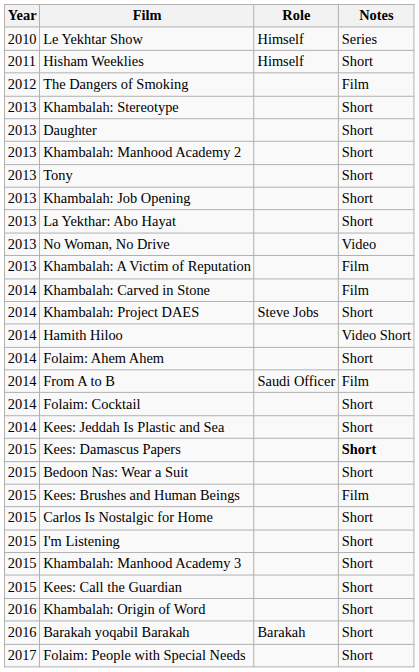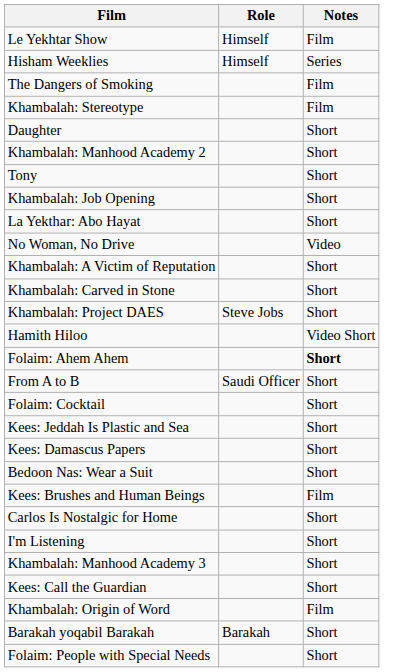 <table class="wikitable sortable">
 <tr>
-<th>Year</th>
 <th>Film</th>
 <th>Role</th>
 <th>Notes</th>
 </tr>
 <tr>
-<td>2010</td>
 <td>Le Yekhtar Show</td>
+<td>Himself</td>
+<td>Film</td>
+</tr>
+<tr>
+<td>Hisham Weeklies</td>
 <td>Himself</td>
 <td>Series</td>
 </tr>
 <tr>
-<td>2011</td>
-<td>Hisham Weeklies</td>
-<td>Himself</td>
-<td>Short</td>
-</tr>
-<tr>
-<td>2012</td>
 <td>The Dangers of Smoking</td>
 <td></td>
 <td>Film</td>
 </tr>
 <tr>
-<td>2013</td>
 <td>Khambalah: Stereotype</td>
 <td></td>
-<td>Short</td>
+<td>Film</td>
 </tr>
 <tr>
-<td>2013</td>
 <td>Daughter</td>
 <td></td>
 <td>Short</td>
 </tr>
 <tr>
-<td>2013</td>
 <td>Khambalah: Manhood Academy 2</td>
 <td></td>
 <td>Short</td>
 </tr>
 <tr>
-<td>2013</td>
 <td>Tony</td>
 <td></td>
 <td>Short</td>
 </tr>
 <tr>
-<td>2013</td>
 <td>Khambalah: Job Opening</td>
 <td></td>
 <td>Short</td>
 </tr>
 <tr>
-<td>2013</td>
 <td>La Yekthar: Abo Hayat</td>
 <td></td>
 <td>Short</td>
 </tr>
 <tr>
-<td>2013</td>
 <td>No Woman, No Drive</td>
 <td></td>
 <td>Video</td>
 </tr>
 <tr>
-<td>2013</td>
 <td>Khambalah: A Victim of Reputation</td>
 <td></td>
-<td>Film</td>
+<td>Short</td>
 </tr>
 <tr>
-<td>2014</td>
 <td>Khambalah: Carved in Stone</td>
 <td></td>
-<td>Film</td>
+<td>Short</td>
 </tr>
 <tr>
-<td>2014</td>
 <td>Khambalah: Project DAES</td>
 <td>Steve Jobs</td>
 <td>Short</td>
 </tr>
 <tr>
-<td>2014</td>
 <td>Hamith Hiloo</td>
 <td></td>
 <td>Video Short</td>
 </tr>
 <tr>
-<td>2014</td>
 <td>Folaim: Ahem Ahem</td>
 <td></td>
+<td><strong>Short</strong></td>
+</tr>
+<tr>
+<td>From A to B</td>
+<td>Saudi Officer</td>
 <td>Short</td>
 </tr>
 <tr>
-<td>2014</td>
-<td>From A to B</td>
-<td>Saudi Officer</td>
-<td>Film</td>
-</tr>
-<tr>
-<td>2014</td>
 <td>Folaim: Cocktail</td>
 <td></td>
 <td>Short</td>
 </tr>
 <tr>
-<td>2014</td>
 <td>Kees: Jeddah Is Plastic and Sea</td>
 <td></td>
 <td>Short</td>
 </tr>
 <tr>
-<td>2015</td>
 <td>Kees: Damascus Papers</td>
 <td></td>
-<td><strong>Short</strong></td>
+<td>Short</td>
 </tr>
 <tr>
-<td>2015</td>
 <td>Bedoon Nas: Wear a Suit</td>
 <td></td>
 <td>Short</td>
 </tr>
 <tr>
-<td>2015</td>
 <td>Kees: Brushes and Human Beings</td>
 <td></td>
 <td>Film</td>
 </tr>
 <tr>
-<td>2015</td>
 <td>Carlos Is Nostalgic for Home</td>
 <td></td>
 <td>Short</td>
 </tr>
 <tr>
-<td>2015</td>
 <td>I'm Listening</td>
 <td></td>
 <td>Short</td>
 </tr>
 <tr>
-<td>2015</td>
 <td>Khambalah: Manhood Academy 3</td>
 <td></td>
 <td>Short</td>
 </tr>
 <tr>
-<td>2015</td>
 <td>Kees: Call the Guardian</td>
 <td></td>
 <td>Short</td>
 </tr>
 <tr>
-<td>2016</td>
 <td>Khambalah: Origin of Word</td>
 <td></td>
-<td>Short</td>
+<td>Film</td>
 </tr>
 <tr>
-<td>2016</td>
 <td>Barakah yoqabil Barakah</td>
 <td>Barakah</td>
 <td>Short</td>
 </tr>
 <tr>
-<td>2017</td>
 <td>Folaim: People with Special Needs</td>
 <td></td>
 <td>Short</td>
 </tr>
 </table>
